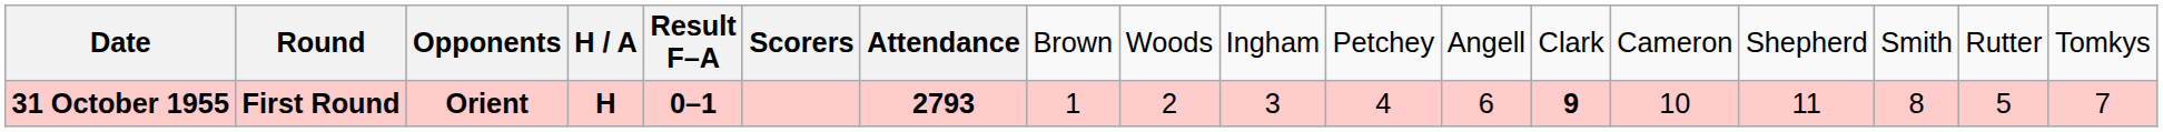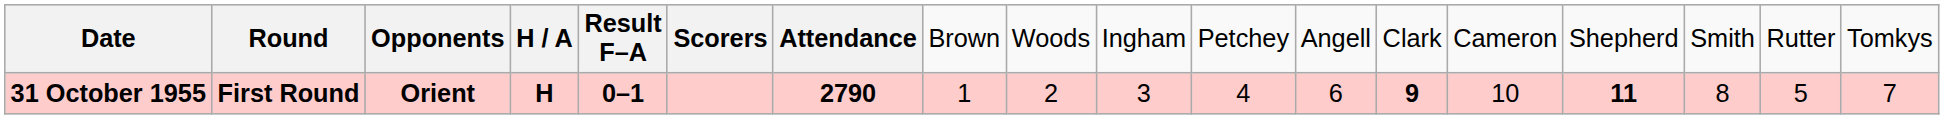 <table class="wikitable" style="text-align:center">
 <tr>
 <th><strong>Date</strong></th>
 <th><strong>Round</strong></th>
 <th><strong>Opponents</strong></th>
 <th><strong>H / A</strong></th>
 <th><strong>Result<br>F–A</strong></th>
 <th><strong>Scorers</strong></th>
 <th><strong>Attendance</strong></th>
 <td>Brown</td>
 <td>Woods</td>
 <td>Ingham</td>
 <td>Petchey</td>
 <td>Angell</td>
 <td>Clark</td>
 <td>Cameron</td>
 <td>Shepherd</td>
 <td>Smith</td>
 <td>Rutter</td>
 <td>Tomkys</td>
 </tr>
 <tr bgcolor="#ffcccc">
 <td><strong>31 October 1955</strong></td>
 <td><strong>First Round</strong></td>
 <td><strong>Orient</strong></td>
 <td><strong>H</strong></td>
 <td><strong>0–1</strong></td>
 <td></td>
-<td><strong>2793</strong></td>
+<td><strong>2790</strong></td>
 <td>1</td>
 <td>2</td>
 <td>3</td>
 <td>4</td>
 <td>6</td>
 <td><strong>9</strong></td>
 <td>10</td>
-<td>11</td>
+<td><strong>11</strong></td>
 <td>8</td>
 <td>5</td>
 <td>7</td>
 </tr>
 </table>
